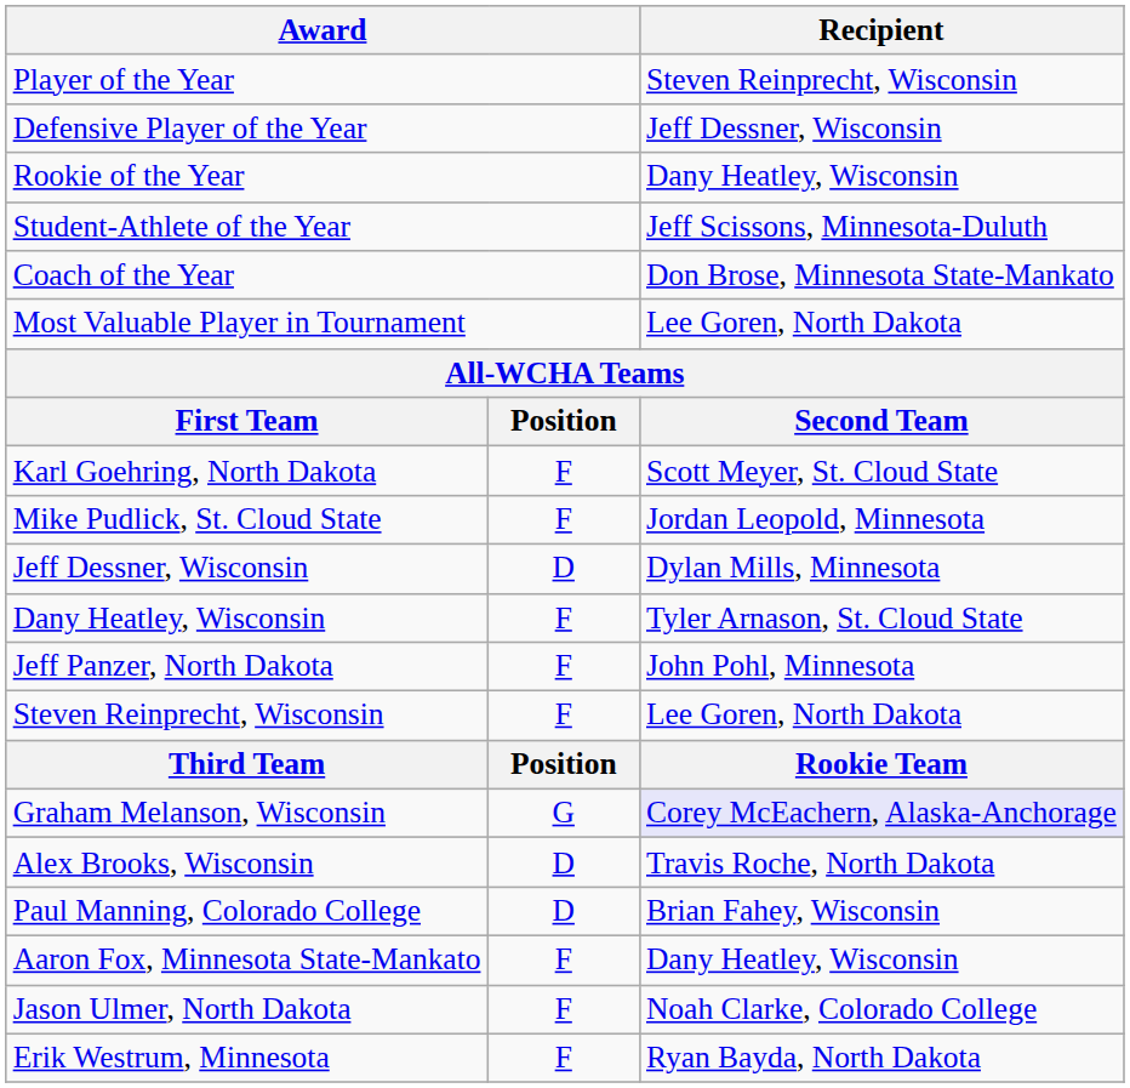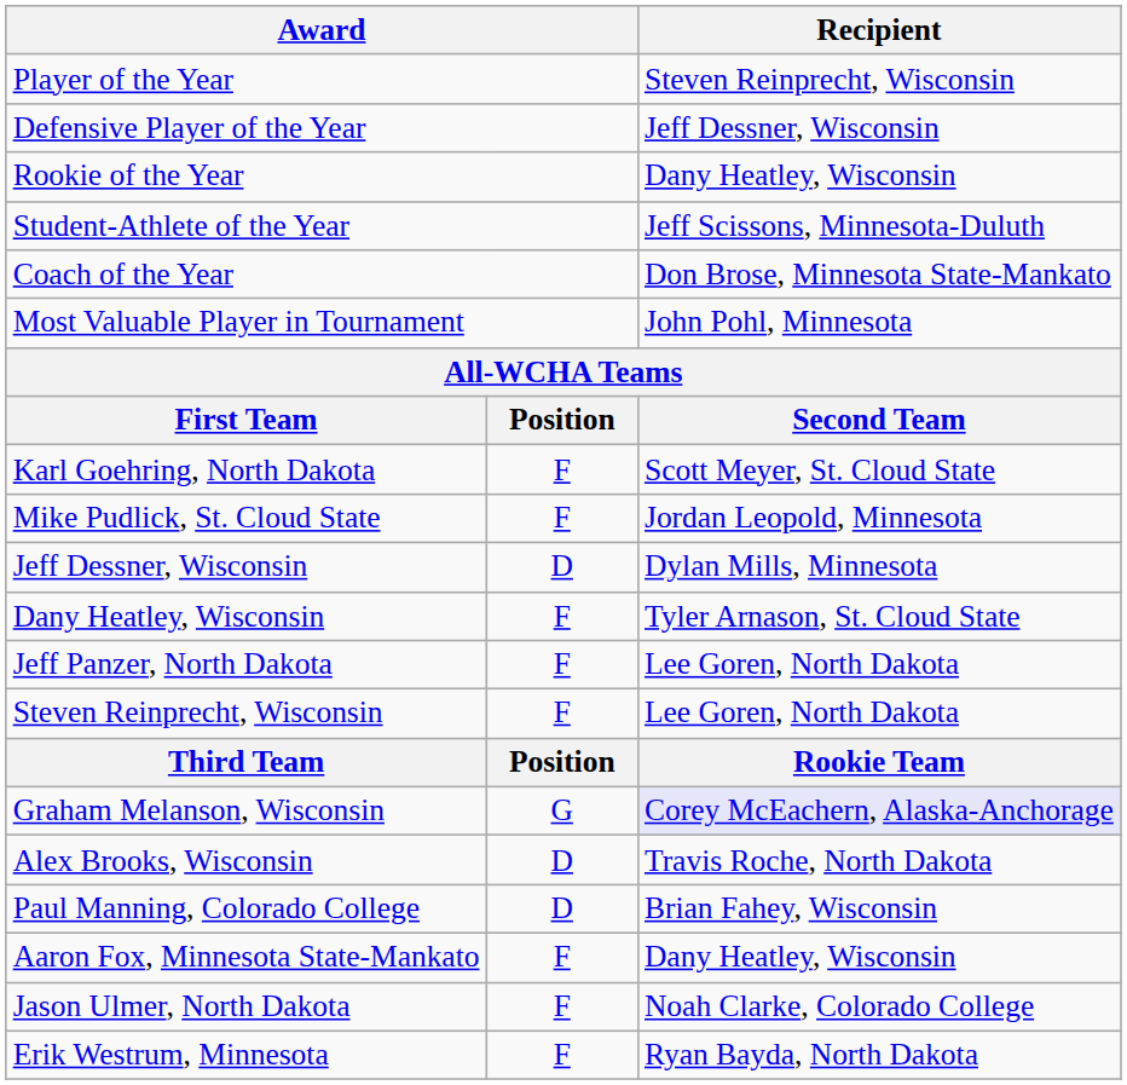 <table class="wikitable">
 <tr>
 <th colspan=2><a href='#'>Award</a></th>
 <th>Recipient</th>
 </tr>
 <tr>
 <td colspan=2><a href='#'>Player of the Year</a></td>
 <td><a href='#'>Steven Reinprecht</a>, <a href='#'>Wisconsin</a></td>
 </tr>
 <tr>
 <td colspan=2><a href='#'>Defensive Player of the Year</a></td>
 <td><a href='#'>Jeff Dessner</a>, <a href='#'>Wisconsin</a></td>
 </tr>
 <tr>
 <td colspan=2><a href='#'>Rookie of the Year</a></td>
 <td><a href='#'>Dany Heatley</a>, <a href='#'>Wisconsin</a></td>
 </tr>
 <tr>
 <td colspan=2><a href='#'>Student-Athlete of the Year</a></td>
 <td><a href='#'>Jeff Scissons</a>, <a href='#'>Minnesota-Duluth</a></td>
 </tr>
 <tr>
 <td colspan=2><a href='#'>Coach of the Year</a></td>
 <td><a href='#'>Don Brose</a>, <a href='#'>Minnesota State-Mankato</a></td>
 </tr>
 <tr>
 <td colspan=2><a href='#'>Most Valuable Player in Tournament</a></td>
-<td><a href='#'>Lee Goren</a>, <a href='#'>North Dakota</a></td>
+<td><a href='#'>John Pohl</a>, <a href='#'>Minnesota</a></td>
 </tr>
 <tr>
 <th colspan=3><a href='#'>All-WCHA Teams</a></th>
 </tr>
 <tr>
 <th><a href='#'>First Team</a></th>
 <th>  Position  </th>
 <th><a href='#'>Second Team</a></th>
 </tr>
 <tr>
 <td><a href='#'>Karl Goehring</a>, <a href='#'>North Dakota</a></td>
 <td align=center><a href='#'>F</a></td>
 <td><a href='#'>Scott Meyer</a>, <a href='#'>St. Cloud State</a></td>
 </tr>
 <tr>
 <td><a href='#'>Mike Pudlick</a>, <a href='#'>St. Cloud State</a></td>
 <td align=center><a href='#'>F</a></td>
 <td><a href='#'>Jordan Leopold</a>, <a href='#'>Minnesota</a></td>
 </tr>
 <tr>
 <td><a href='#'>Jeff Dessner</a>, <a href='#'>Wisconsin</a></td>
 <td align=center><a href='#'>D</a></td>
 <td><a href='#'>Dylan Mills</a>, <a href='#'>Minnesota</a></td>
 </tr>
 <tr>
 <td><a href='#'>Dany Heatley</a>, <a href='#'>Wisconsin</a></td>
 <td align=center><a href='#'>F</a></td>
 <td><a href='#'>Tyler Arnason</a>, <a href='#'>St. Cloud State</a></td>
 </tr>
 <tr>
 <td><a href='#'>Jeff Panzer</a>, <a href='#'>North Dakota</a></td>
 <td align=center><a href='#'>F</a></td>
-<td><a href='#'>John Pohl</a>, <a href='#'>Minnesota</a></td>
+<td><a href='#'>Lee Goren</a>, <a href='#'>North Dakota</a></td>
 </tr>
 <tr>
 <td><a href='#'>Steven Reinprecht</a>, <a href='#'>Wisconsin</a></td>
 <td align=center><a href='#'>F</a></td>
 <td><a href='#'>Lee Goren</a>, <a href='#'>North Dakota</a></td>
 </tr>
 <tr>
 <th><a href='#'>Third Team</a></th>
 <th>  Position  </th>
 <th><a href='#'>Rookie Team</a></th>
 </tr>
 <tr>
 <td><a href='#'>Graham Melanson</a>, <a href='#'>Wisconsin</a></td>
 <td align=center><a href='#'>G</a></td>
 <td style="background: lavender;"><a href='#'>Corey McEachern</a>, <a href='#'>Alaska-Anchorage</a></td>
 </tr>
 <tr>
 <td><a href='#'>Alex Brooks</a>, <a href='#'>Wisconsin</a></td>
 <td align=center><a href='#'>D</a></td>
 <td><a href='#'>Travis Roche</a>, <a href='#'>North Dakota</a></td>
 </tr>
 <tr>
 <td><a href='#'>Paul Manning</a>, <a href='#'>Colorado College</a></td>
 <td align=center><a href='#'>D</a></td>
 <td><a href='#'>Brian Fahey</a>, <a href='#'>Wisconsin</a></td>
 </tr>
 <tr>
 <td><a href='#'>Aaron Fox</a>, <a href='#'>Minnesota State-Mankato</a></td>
 <td align=center><a href='#'>F</a></td>
 <td><a href='#'>Dany Heatley</a>, <a href='#'>Wisconsin</a></td>
 </tr>
 <tr>
 <td><a href='#'>Jason Ulmer</a>, <a href='#'>North Dakota</a></td>
 <td align=center><a href='#'>F</a></td>
 <td><a href='#'>Noah Clarke</a>, <a href='#'>Colorado College</a></td>
 </tr>
 <tr>
 <td><a href='#'>Erik Westrum</a>, <a href='#'>Minnesota</a></td>
 <td align=center><a href='#'>F</a></td>
 <td><a href='#'>Ryan Bayda</a>, <a href='#'>North Dakota</a></td>
 </tr>
 </table>
